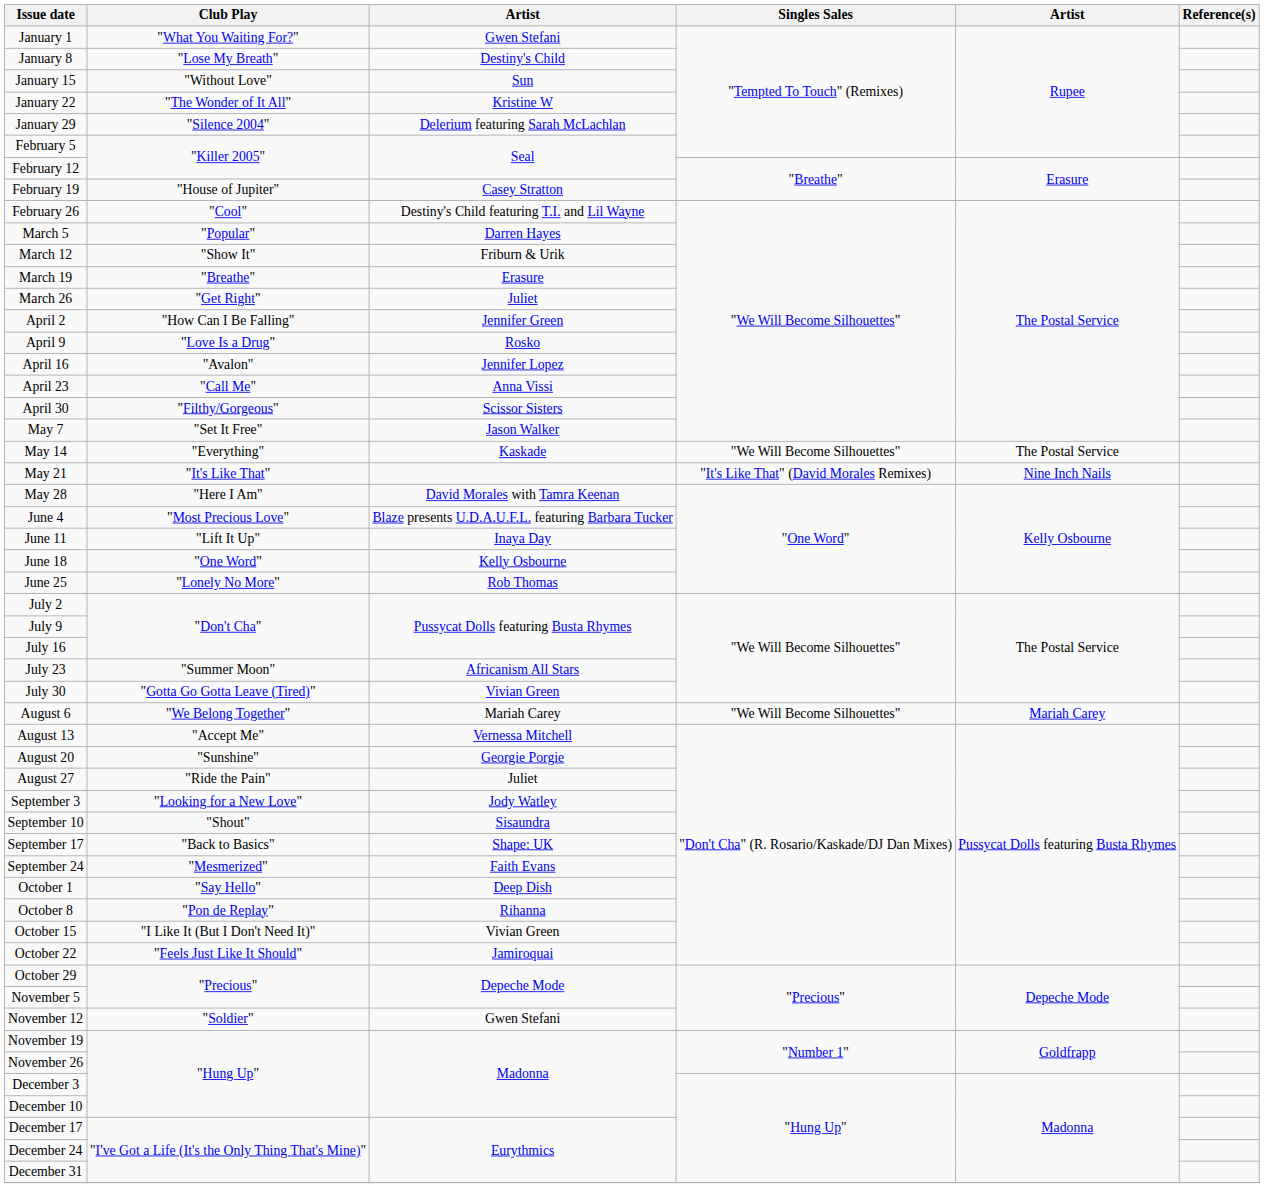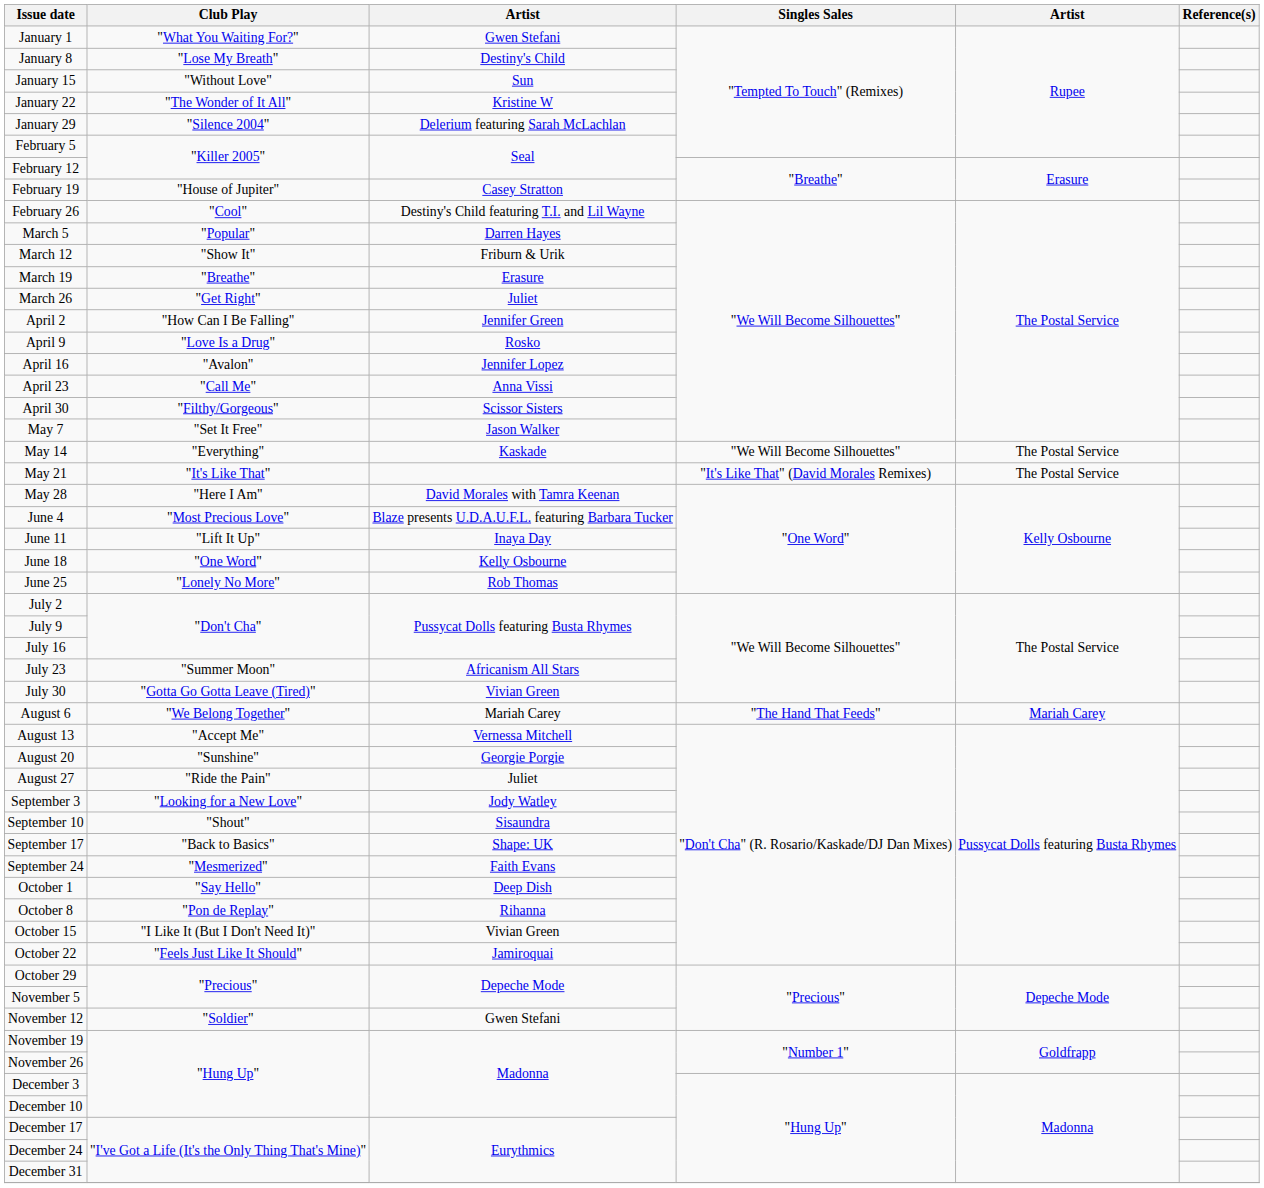 <table class="wikitable" style="text-align: center;">
 <tr>
 <th>Issue date</th>
 <th>Club Play</th>
 <th>Artist</th>
 <th>Singles Sales</th>
 <th>Artist</th>
 <th>Reference(s)</th>
 </tr>
 <tr>
 <td>January 1</td>
 <td>"<a href='#'>What You Waiting For?</a>"</td>
 <td><a href='#'>Gwen Stefani</a></td>
 <td rowspan="6">"<a href='#'>Tempted To Touch</a>" (Remixes)</td>
 <td rowspan="6"><a href='#'>Rupee</a></td>
 <td></td>
 </tr>
 <tr>
 <td>January 8</td>
 <td>"<a href='#'>Lose My Breath</a>"</td>
 <td><a href='#'>Destiny's Child</a></td>
 <td></td>
 </tr>
 <tr>
 <td>January 15</td>
 <td>"Without Love"</td>
 <td><a href='#'>Sun</a></td>
 <td></td>
 </tr>
 <tr>
 <td>January 22</td>
 <td>"<a href='#'>The Wonder of It All</a>"</td>
 <td><a href='#'>Kristine W</a></td>
 <td></td>
 </tr>
 <tr>
 <td>January 29</td>
 <td>"<a href='#'>Silence 2004</a>"</td>
 <td><a href='#'>Delerium</a> featuring <a href='#'>Sarah McLachlan</a></td>
 <td></td>
 </tr>
 <tr>
 <td>February 5</td>
 <td rowspan="2">"<a href='#'>Killer 2005</a>"</td>
 <td rowspan="2"><a href='#'>Seal</a></td>
 <td></td>
 </tr>
 <tr>
 <td>February 12</td>
 <td rowspan="2">"<a href='#'>Breathe</a>"</td>
 <td rowspan="2"><a href='#'>Erasure</a></td>
 <td></td>
 </tr>
 <tr>
 <td>February 19</td>
 <td>"House of Jupiter"</td>
 <td><a href='#'>Casey Stratton</a></td>
 <td></td>
 </tr>
 <tr>
 <td>February 26</td>
 <td>"<a href='#'>Cool</a>"</td>
 <td>Destiny's Child featuring <a href='#'>T.I.</a> and <a href='#'>Lil Wayne</a></td>
 <td rowspan="11">"<a href='#'>We Will Become Silhouettes</a>"</td>
 <td rowspan="11"><a href='#'>The Postal Service</a></td>
 <td></td>
 </tr>
 <tr>
 <td>March 5</td>
 <td>"<a href='#'>Popular</a>"</td>
 <td><a href='#'>Darren Hayes</a></td>
 <td></td>
 </tr>
 <tr>
 <td>March 12</td>
 <td>"Show It"</td>
 <td>Friburn & Urik</td>
 <td></td>
 </tr>
 <tr>
 <td>March 19</td>
 <td>"<a href='#'>Breathe</a>"</td>
 <td><a href='#'>Erasure</a></td>
 <td></td>
 </tr>
 <tr>
 <td>March 26</td>
 <td>"<a href='#'>Get Right</a>"</td>
 <td><a href='#'>Juliet</a></td>
 <td></td>
 </tr>
 <tr>
 <td>April 2</td>
 <td>"How Can I Be Falling"</td>
 <td><a href='#'>Jennifer Green</a></td>
 <td></td>
 </tr>
 <tr>
 <td>April 9</td>
 <td>"<a href='#'>Love Is a Drug</a>"</td>
 <td><a href='#'>Rosko</a></td>
 <td></td>
 </tr>
 <tr>
 <td>April 16</td>
 <td>"Avalon"</td>
 <td><a href='#'>Jennifer Lopez</a></td>
 <td></td>
 </tr>
 <tr>
 <td>April 23</td>
 <td>"<a href='#'>Call Me</a>"</td>
 <td><a href='#'>Anna Vissi</a></td>
 <td></td>
 </tr>
 <tr>
 <td>April 30</td>
 <td>"<a href='#'>Filthy/Gorgeous</a>"</td>
 <td><a href='#'>Scissor Sisters</a></td>
 <td></td>
 </tr>
 <tr>
 <td>May 7</td>
 <td>"Set It Free"</td>
 <td><a href='#'>Jason Walker</a></td>
 <td></td>
 </tr>
 <tr>
 <td>May 14</td>
 <td>"Everything"</td>
 <td><a href='#'>Kaskade</a></td>
 <td>"We Will Become Silhouettes"</td>
 <td>The Postal Service</td>
 <td></td>
 </tr>
 <tr>
 <td>May 21</td>
 <td>"<a href='#'>It's Like That</a>"</td>
 <td></td>
 <td>"<a href='#'>It's Like That</a>" (<a href='#'>David Morales</a> Remixes)</td>
-<td><a href='#'>Nine Inch Nails</a></td>
+<td>The Postal Service</td>
 <td></td>
 </tr>
 <tr>
 <td>May 28</td>
 <td>"Here I Am"</td>
 <td><a href='#'>David Morales</a> with <a href='#'>Tamra Keenan</a></td>
 <td rowspan="5">"<a href='#'>One Word</a>"</td>
 <td rowspan="5"><a href='#'>Kelly Osbourne</a></td>
 <td></td>
 </tr>
 <tr>
 <td>June 4</td>
 <td>"<a href='#'>Most Precious Love</a>"</td>
 <td><a href='#'>Blaze</a> presents <a href='#'>U.D.A.U.F.L.</a> featuring <a href='#'>Barbara Tucker</a></td>
 <td></td>
 </tr>
 <tr>
 <td>June 11</td>
 <td>"Lift It Up"</td>
 <td><a href='#'>Inaya Day</a></td>
 <td></td>
 </tr>
 <tr>
 <td>June 18</td>
 <td>"<a href='#'>One Word</a>"</td>
 <td><a href='#'>Kelly Osbourne</a></td>
 <td></td>
 </tr>
 <tr>
 <td>June 25</td>
 <td>"<a href='#'>Lonely No More</a>"</td>
 <td><a href='#'>Rob Thomas</a></td>
 <td></td>
 </tr>
 <tr>
 <td>July 2</td>
 <td rowspan="3">"<a href='#'>Don't Cha</a>"</td>
 <td rowspan="3"><a href='#'>Pussycat Dolls</a> featuring <a href='#'>Busta Rhymes</a></td>
 <td rowspan="5">"We Will Become Silhouettes"</td>
 <td rowspan="5">The Postal Service</td>
 <td></td>
 </tr>
 <tr>
 <td>July 9</td>
 <td></td>
 </tr>
 <tr>
 <td>July 16</td>
 <td></td>
 </tr>
 <tr>
 <td>July 23</td>
 <td>"Summer Moon"</td>
 <td><a href='#'>Africanism All Stars</a></td>
 <td></td>
 </tr>
 <tr>
 <td>July 30</td>
 <td>"<a href='#'>Gotta Go Gotta Leave (Tired)</a>"</td>
 <td><a href='#'>Vivian Green</a></td>
 <td></td>
 </tr>
 <tr>
 <td>August 6</td>
 <td>"<a href='#'>We Belong Together</a>"</td>
 <td>Mariah Carey</td>
-<td>"We Will Become Silhouettes"</td>
+<td>"<a href='#'>The Hand That Feeds</a>"</td>
 <td><a href='#'>Mariah Carey</a></td>
 <td></td>
 </tr>
 <tr>
 <td>August 13</td>
 <td>"Accept Me"</td>
 <td><a href='#'>Vernessa Mitchell</a></td>
 <td rowspan="11">"<a href='#'>Don't Cha</a>" (R. Rosario/Kaskade/DJ Dan Mixes)</td>
 <td rowspan="11"><a href='#'>Pussycat Dolls</a> featuring <a href='#'>Busta Rhymes</a></td>
 <td></td>
 </tr>
 <tr>
 <td>August 20</td>
 <td>"Sunshine"</td>
 <td><a href='#'>Georgie Porgie</a></td>
 <td></td>
 </tr>
 <tr>
 <td>August 27</td>
 <td>"Ride the Pain"</td>
 <td>Juliet</td>
 <td></td>
 </tr>
 <tr>
 <td>September 3</td>
 <td>"<a href='#'>Looking for a New Love</a>"</td>
 <td><a href='#'>Jody Watley</a></td>
 <td></td>
 </tr>
 <tr>
 <td>September 10</td>
 <td>"Shout"</td>
 <td><a href='#'>Sisaundra</a></td>
 <td></td>
 </tr>
 <tr>
 <td>September 17</td>
 <td>"Back to Basics"</td>
 <td><a href='#'>Shape: UK</a></td>
 <td></td>
 </tr>
 <tr>
 <td>September 24</td>
 <td>"<a href='#'>Mesmerized</a>"</td>
 <td><a href='#'>Faith Evans</a></td>
 <td></td>
 </tr>
 <tr>
 <td>October 1</td>
 <td>"<a href='#'>Say Hello</a>"</td>
 <td><a href='#'>Deep Dish</a></td>
 <td></td>
 </tr>
 <tr>
 <td>October 8</td>
 <td>"<a href='#'>Pon de Replay</a>"</td>
 <td><a href='#'>Rihanna</a></td>
 <td></td>
 </tr>
 <tr>
 <td>October 15</td>
 <td>"I Like It (But I Don't Need It)"</td>
 <td>Vivian Green</td>
 <td></td>
 </tr>
 <tr>
 <td>October 22</td>
 <td>"<a href='#'>Feels Just Like It Should</a>"</td>
 <td><a href='#'>Jamiroquai</a></td>
 <td></td>
 </tr>
 <tr>
 <td>October 29</td>
 <td rowspan="2">"<a href='#'>Precious</a>"</td>
 <td rowspan="2"><a href='#'>Depeche Mode</a></td>
 <td rowspan="3">"<a href='#'>Precious</a>"</td>
 <td rowspan="3"><a href='#'>Depeche Mode</a></td>
 <td></td>
 </tr>
 <tr>
 <td>November 5</td>
 <td></td>
 </tr>
 <tr>
 <td>November 12</td>
 <td>"<a href='#'>Soldier</a>"</td>
 <td>Gwen Stefani</td>
 <td></td>
 </tr>
 <tr>
 <td>November 19</td>
 <td rowspan="4">"<a href='#'>Hung Up</a>"</td>
 <td rowspan="4"><a href='#'>Madonna</a></td>
 <td rowspan="2">"<a href='#'>Number 1</a>"</td>
 <td rowspan="2"><a href='#'>Goldfrapp</a></td>
 <td></td>
 </tr>
 <tr>
 <td>November 26</td>
 <td></td>
 </tr>
 <tr>
 <td>December 3</td>
 <td rowspan="5">"<a href='#'>Hung Up</a>"</td>
 <td rowspan="5"><a href='#'>Madonna</a></td>
 <td></td>
 </tr>
 <tr>
 <td>December 10</td>
 <td></td>
 </tr>
 <tr>
 <td>December 17</td>
 <td rowspan="3">"<a href='#'>I've Got a Life (It's the Only Thing That's Mine)</a>"</td>
 <td rowspan="3"><a href='#'>Eurythmics</a></td>
 <td></td>
 </tr>
 <tr>
 <td>December 24</td>
 <td></td>
 </tr>
 <tr>
 <td>December 31</td>
 <td></td>
 </tr>
 <tr>
 </tr>
 </table>
